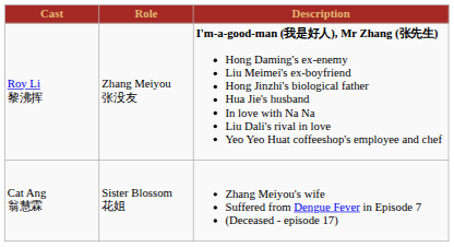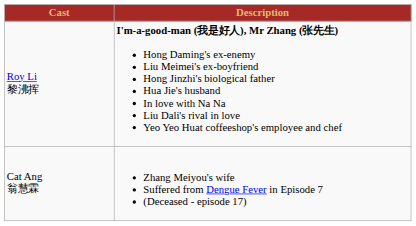 <table class="wikitable">
 <tr>
 <th style="background:#A62925; color:#e1b971;width:17%">Cast</th>
-<th style="background:#A62925; color:#e1b971;width:17%">Role</th>
 <th style="background:#A62925; color:#e1b971;width:46%">Description</th>
 </tr>
 <tr>
 <td><a href='#'>Roy Li</a><br>黎沸挥</td>
-<td>Zhang Meiyou <br> 张没友</td>
 <td><strong>I'm-a-good-man (我是好人), Mr Zhang (张先生)</strong><br><ul><li>Hong Daming's ex-enemy</li><li>Liu Meimei's ex-boyfriend</li><li>Hong Jinzhi's biological father</li><li>Hua Jie's husband</li><li>In love with Na Na</li><li>Liu Dali's rival in love</li><li>Yeo Yeo Huat coffeeshop's employee and chef</li></ul></td>
 </tr>
 <tr>
 <td>Cat Ang<br>翁慧霖</td>
-<td>Sister Blossom <br> 花姐</td>
 <td><br><ul><li>Zhang Meiyou's wife</li><li>Suffered from <a href='#'>Dengue Fever</a> in Episode 7</li><li>(Deceased - episode 17)</li></ul></td>
 </tr>
 </table>
